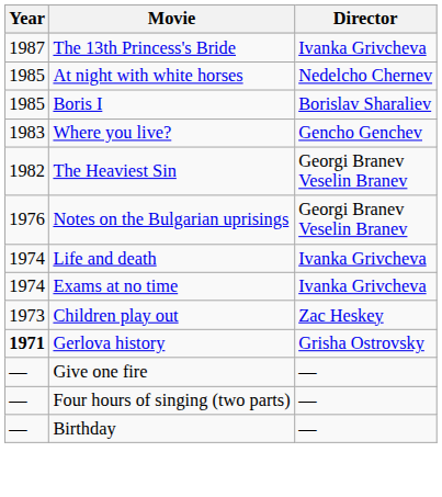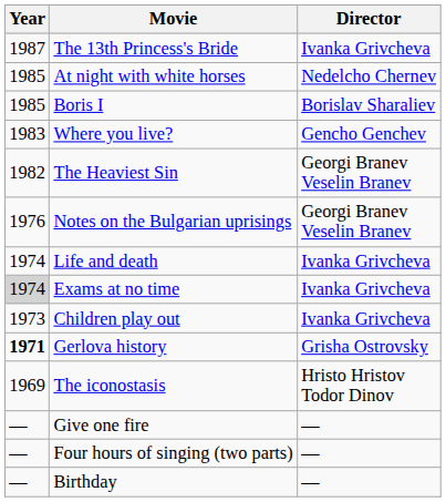 <table class="wikitable">
 <tr bgcolor="#CCCCCC">
 <th>Year</th>
 <th><strong>Movie</strong></th>
 <th>Director</th>
 </tr>
 <tr>
 <td>1987</td>
 <td><a href='#'>The 13th Princess's Bride</a></td>
 <td><a href='#'>Ivanka Grivcheva</a></td>
 </tr>
 <tr>
 <td>1985</td>
 <td><a href='#'>At night with white horses</a></td>
 <td><a href='#'>Nedelcho Chernev</a></td>
 </tr>
 <tr>
 <td>1985</td>
 <td><a href='#'>Boris I</a></td>
 <td><a href='#'>Borislav Sharaliev</a></td>
 </tr>
 <tr>
 <td>1983</td>
 <td><a href='#'>Where you live?</a></td>
 <td><a href='#'>Gencho Genchev</a></td>
 </tr>
 <tr>
 <td>1982</td>
 <td><a href='#'>The Heaviest Sin</a></td>
 <td>Georgi Branev <br><a href='#'>Veselin Branev</a></td>
 </tr>
 <tr>
 <td>1976</td>
 <td><a href='#'>Notes on the Bulgarian uprisings</a></td>
 <td>Georgi Branev <br><a href='#'>Veselin Branev</a></td>
 </tr>
 <tr>
 <td>1974</td>
 <td><a href='#'>Life and death</a></td>
 <td><a href='#'>Ivanka Grivcheva</a></td>
 </tr>
 <tr>
-<td>1974</td>
+<td style="background: lightgrey;">1974</td>
 <td><a href='#'>Exams at no time</a></td>
 <td><a href='#'>Ivanka Grivcheva</a></td>
 </tr>
 <tr>
 <td>1973</td>
 <td><a href='#'>Children play out</a></td>
-<td><a href='#'>Zac Heskey</a></td>
+<td><a href='#'>Ivanka Grivcheva</a></td>
 </tr>
 <tr>
 <td><strong>1971</strong></td>
 <td><a href='#'>Gerlova history</a></td>
 <td><a href='#'>Grisha Ostrovsky</a></td>
+</tr>
+<tr>
+<td>1969</td>
+<td><a href='#'>The iconostasis</a></td>
+<td>Hristo Hristov <br>Todor Dinov</td>
 </tr>
 <tr>
 <td>—</td>
 <td>Give one fire</td>
 <td>—</td>
 </tr>
 <tr>
 <td>—</td>
 <td>Four hours of singing (two parts)</td>
 <td>—</td>
 </tr>
 <tr>
 <td>—</td>
 <td>Birthday</td>
 <td>—</td>
 </tr>
 </table>
